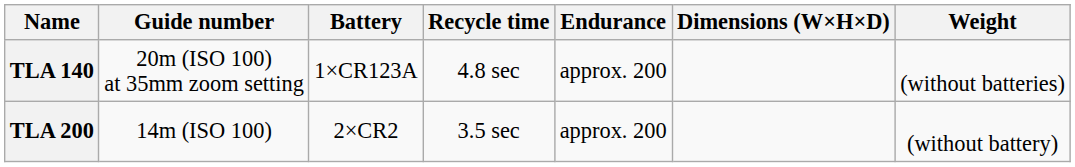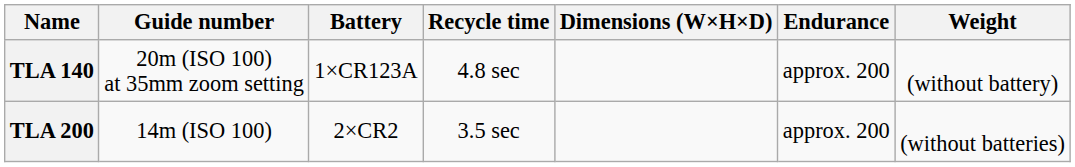 <table class="wikitable sortable" style="font-size:100%;text-align:center;">
 <tr>
 <th>Name</th>
 <th>Guide number</th>
 <th>Battery</th>
 <th>Recycle time</th>
+<th>Dimensions (W×H×D)</th>
 <th>Endurance</th>
-<th>Dimensions (W×H×D)</th>
 <th>Weight</th>
 </tr>
 <tr>
 <th>TLA 140</th>
 <td>20m (ISO 100)<br>at 35mm zoom setting</td>
 <td>1×CR123A</td>
 <td>4.8 sec</td>
+<td></td>
 <td>approx. 200</td>
-<td></td>
-<td><br>(without batteries)</td>
+<td><br>(without battery)</td>
 </tr>
 <tr>
 <th>TLA 200</th>
 <td>14m (ISO 100)</td>
 <td>2×CR2</td>
 <td>3.5 sec</td>
+<td></td>
 <td>approx. 200</td>
-<td></td>
-<td><br>(without battery)</td>
+<td><br>(without batteries)</td>
 </tr>
 </table>
